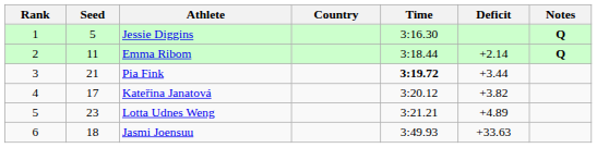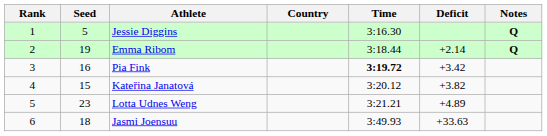 <table class="wikitable sortable" style="text-align:center" width=60%>
 <tr>
 <th>Rank</th>
 <th>Seed</th>
 <th>Athlete</th>
 <th>Country</th>
 <th>Time</th>
 <th>Deficit</th>
 <th>Notes</th>
 </tr>
 <tr bgcolor=#ccffcc>
 <td>1</td>
 <td>5</td>
 <td align=left><a href='#'>Jessie Diggins</a></td>
 <td align=left></td>
 <td>3:16.30</td>
 <td></td>
 <td><strong>Q</strong></td>
 </tr>
 <tr bgcolor=#ccffcc>
 <td>2</td>
-<td>11</td>
+<td>19</td>
 <td align=left><a href='#'>Emma Ribom</a></td>
 <td align=left></td>
 <td>3:18.44</td>
 <td>+2.14</td>
 <td><strong>Q</strong></td>
 </tr>
 <tr>
 <td>3</td>
-<td>21</td>
+<td>16</td>
 <td align=left><a href='#'>Pia Fink</a></td>
 <td align=left></td>
 <td><strong>3:19.72</strong></td>
-<td>+3.44</td>
+<td>+3.42</td>
 <td></td>
 </tr>
 <tr>
 <td>4</td>
-<td>17</td>
+<td>15</td>
 <td align=left><a href='#'>Kateřina Janatová</a></td>
 <td align=left></td>
 <td>3:20.12</td>
 <td>+3.82</td>
 <td></td>
 </tr>
 <tr>
 <td>5</td>
 <td>23</td>
 <td align=left><a href='#'>Lotta Udnes Weng</a></td>
 <td align=left></td>
 <td>3:21.21</td>
 <td>+4.89</td>
 <td></td>
 </tr>
 <tr>
 <td>6</td>
 <td>18</td>
 <td align=left><a href='#'>Jasmi Joensuu</a></td>
 <td align=left></td>
 <td>3:49.93</td>
 <td>+33.63</td>
 <td></td>
 </tr>
 </table>
